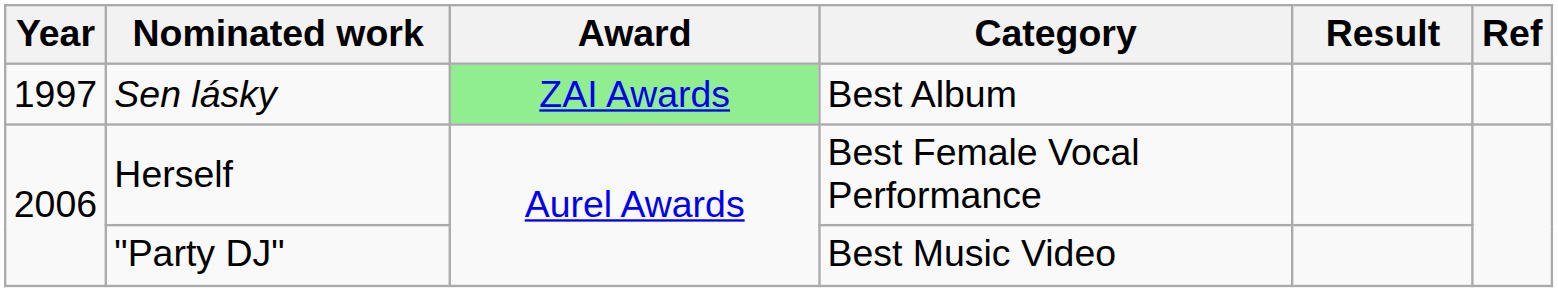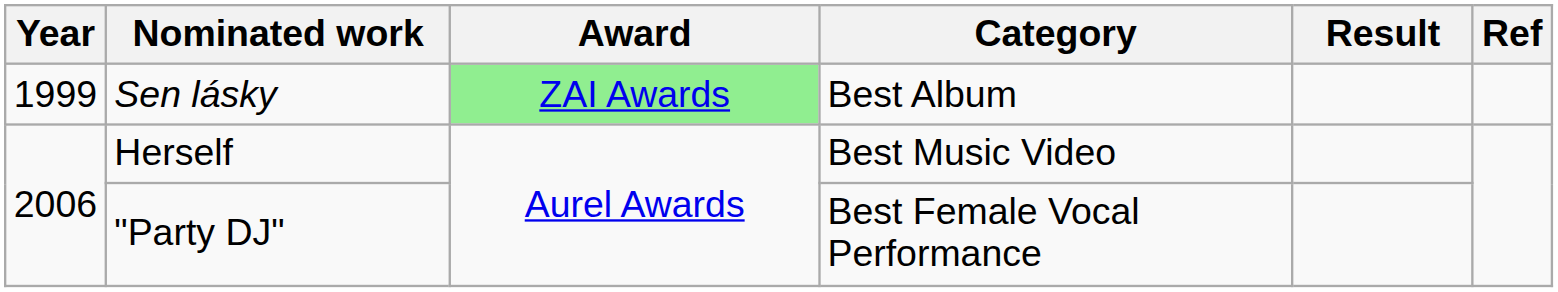 <table class="wikitable" style="text-align:center;">
 <tr>
 <th width="5">Year</th>
 <th style="width:140px;">Nominated work</th>
 <th style="width:150px;">Award</th>
 <th style="width:195px;">Category</th>
 <th style="width:70px;">Result</th>
 <th width="1">Ref</th>
 </tr>
 <tr>
-<td>1997</td>
+<td>1999</td>
 <td align="left"><em>Sen lásky</em></td>
 <td style="background: lightgreen;"><a href='#'>ZAI Awards</a></td>
 <td align="left">Best Album</td>
 <td></td>
 <td style="text-align:center;"></td>
 </tr>
 <tr>
 <td rowspan="2">2006</td>
 <td align="left">Herself</td>
 <td rowspan="2"><a href='#'>Aurel Awards</a></td>
-<td align="left">Best Female Vocal Performance</td>
+<td align="left">Best Music Video</td>
 <td></td>
 <td rowspan="2"></td>
 </tr>
 <tr>
 <td align="left">"Party DJ"</td>
-<td align="left">Best Music Video</td>
+<td align="left">Best Female Vocal Performance</td>
 <td></td>
 </tr>
 </table>
